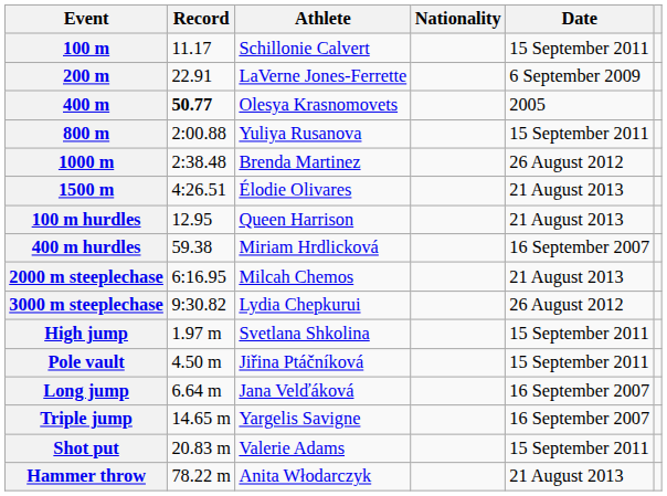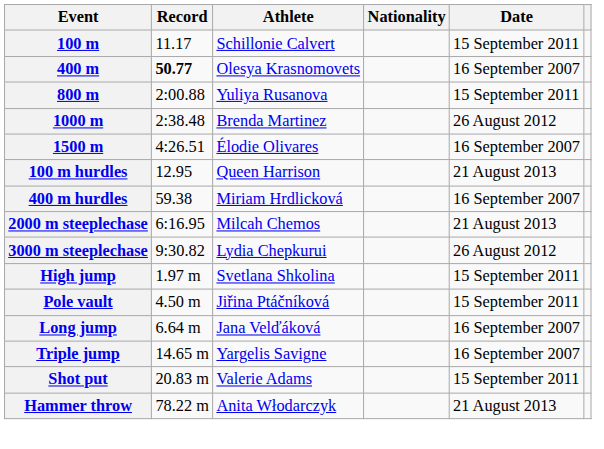 <table class="wikitable plainrowheaders sticky-header">
 <tr>
 <th scope="col">Event</th>
 <th scope="col">Record</th>
 <th scope="col">Athlete</th>
 <th scope="col">Nationality</th>
 <th scope="col">Date</th>
 <th scope="col"></th>
 </tr>
 <tr>
 <th scope="row"><a href='#'>100 m</a></th>
 <td>11.17 </td>
 <td><a href='#'>Schillonie Calvert</a></td>
 <td></td>
 <td>15 September 2011</td>
 <td></td>
 </tr>
 <tr>
-<th scope="row"><a href='#'>200 m</a></th>
-<td>22.91</td>
-<td><a href='#'>LaVerne Jones-Ferrette</a></td>
-<td></td>
-<td>6 September 2009</td>
-<td></td>
-</tr>
-<tr>
 <th scope="row"><a href='#'>400 m</a></th>
 <td><strong>50.77</strong></td>
 <td><a href='#'>Olesya Krasnomovets</a></td>
 <td></td>
-<td>2005</td>
+<td>16 September 2007</td>
 <td></td>
 </tr>
 <tr>
 <th scope="row"><a href='#'>800 m</a></th>
 <td>2:00.88</td>
 <td><a href='#'>Yuliya Rusanova</a></td>
 <td></td>
 <td>15 September 2011</td>
 <td></td>
 </tr>
 <tr>
 <th scope="row"><a href='#'>1000 m</a></th>
 <td>2:38.48</td>
 <td><a href='#'>Brenda Martinez</a></td>
 <td></td>
 <td>26 August 2012</td>
 <td></td>
 </tr>
 <tr>
 <th scope="row"><a href='#'>1500 m</a></th>
 <td>4:26.51</td>
 <td><a href='#'>Élodie Olivares</a></td>
 <td></td>
-<td>21 August 2013</td>
+<td>16 September 2007</td>
 <td></td>
 </tr>
 <tr>
 <th scope="row"><a href='#'>100 m hurdles</a></th>
 <td>12.95 </td>
 <td><a href='#'>Queen Harrison</a></td>
 <td></td>
 <td>21 August 2013</td>
 <td></td>
 </tr>
 <tr>
 <th scope="row"><a href='#'>400 m hurdles</a></th>
 <td>59.38</td>
 <td><a href='#'>Miriam Hrdlicková</a></td>
 <td></td>
 <td>16 September 2007</td>
 <td></td>
 </tr>
 <tr>
 <th scope="row"><a href='#'>2000 m steeplechase</a></th>
 <td>6:16.95</td>
 <td><a href='#'>Milcah Chemos</a></td>
 <td></td>
 <td>21 August 2013</td>
 <td></td>
 </tr>
 <tr>
 <th scope="row"><a href='#'>3000 m steeplechase</a></th>
 <td>9:30.82</td>
 <td><a href='#'>Lydia Chepkurui</a></td>
 <td></td>
 <td>26 August 2012</td>
 <td></td>
 </tr>
 <tr>
 <th scope="row"><a href='#'>High jump</a></th>
 <td>1.97 m</td>
 <td><a href='#'>Svetlana Shkolina</a></td>
 <td></td>
 <td>15 September 2011</td>
 <td></td>
 </tr>
 <tr>
 <th scope="row"><a href='#'>Pole vault</a></th>
 <td>4.50 m</td>
 <td><a href='#'>Jiřina Ptáčníková</a></td>
 <td></td>
 <td>15 September 2011</td>
 <td></td>
 </tr>
 <tr>
 <th scope="row"><a href='#'>Long jump</a></th>
 <td>6.64 m</td>
 <td><a href='#'>Jana Velďáková</a></td>
 <td></td>
 <td>16 September 2007</td>
 <td></td>
 </tr>
 <tr>
 <th scope="row"><a href='#'>Triple jump</a></th>
 <td>14.65 m</td>
 <td><a href='#'>Yargelis Savigne</a></td>
 <td></td>
 <td>16 September 2007</td>
 <td></td>
 </tr>
 <tr>
 <th scope="row"><a href='#'>Shot put</a></th>
 <td>20.83 m</td>
 <td><a href='#'>Valerie Adams</a></td>
 <td></td>
 <td>15 September 2011</td>
 <td></td>
 </tr>
 <tr>
 <th scope="row"><a href='#'>Hammer throw</a></th>
 <td>78.22 m</td>
 <td><a href='#'>Anita Włodarczyk</a></td>
 <td></td>
 <td>21 August 2013</td>
 <td></td>
 </tr>
 </table>
